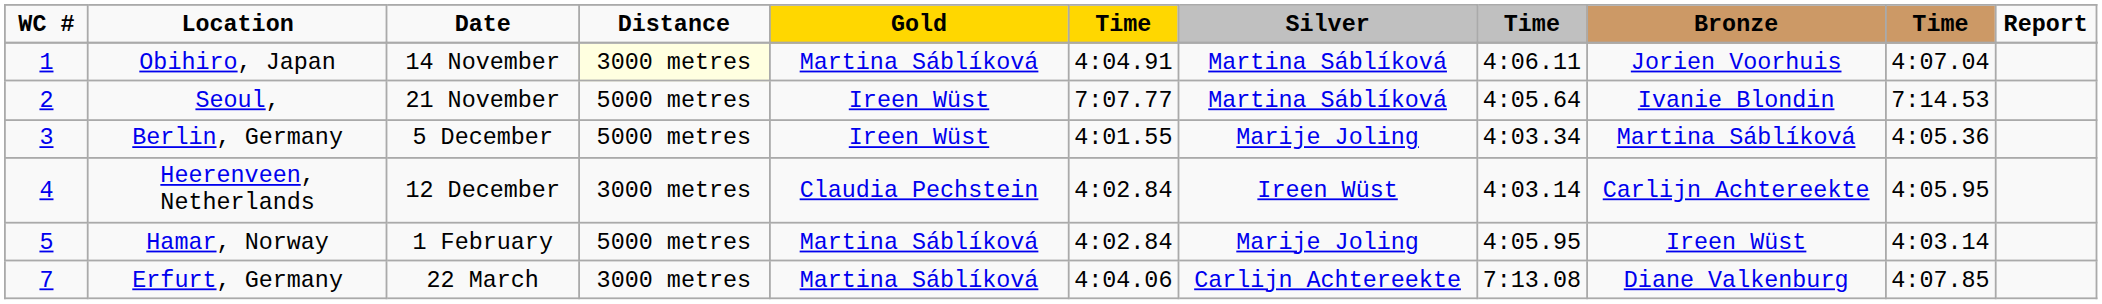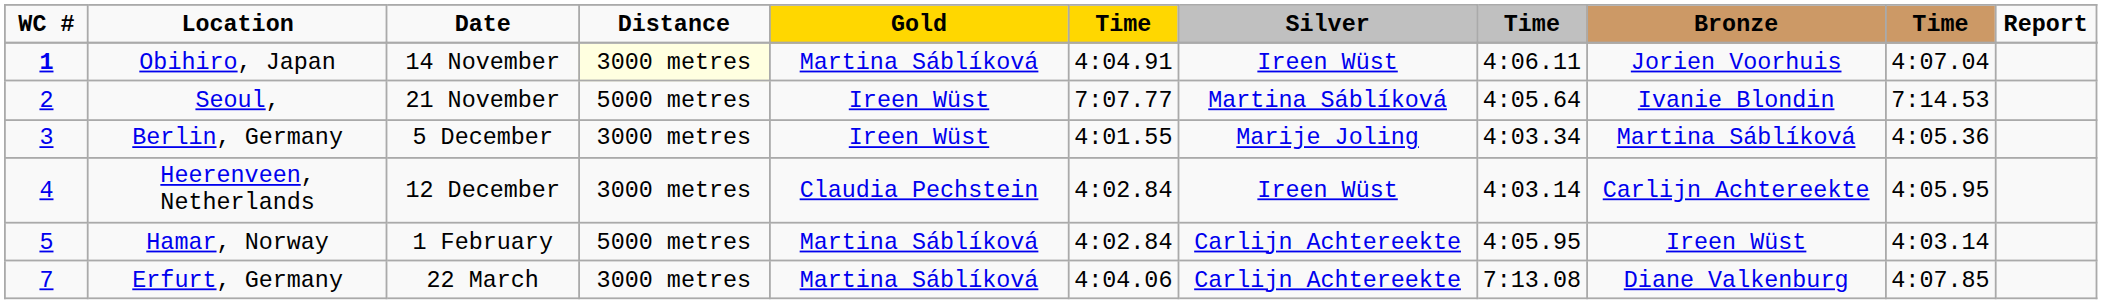 <table class="wikitable">
 <tr>
 <td width="40" align="center"><strong>WC #</strong></td>
 <td width="160" align="center"><strong>Location</strong></td>
 <td width="100" align="center"><strong>Date</strong></td>
 <td width="100" align="center"><strong>Distance</strong></td>
 <td width="160" bgcolor="gold" align="center"><strong>Gold</strong></td>
 <td width="50" bgcolor="gold" align="center"><strong>Time</strong></td>
 <td width="160" bgcolor="silver" align="center"><strong>Silver</strong></td>
 <td width="50" bgcolor="silver" align="center"><strong>Time</strong></td>
 <td width="160" bgcolor="#CC9966" align="center"><strong>Bronze</strong></td>
 <td width="50" bgcolor="#CC9966" align="center"><strong>Time</strong></td>
 <td width="50" align="center"><strong>Report</strong></td>
 </tr>
 <tr bgcolor="#cccccc">
 </tr>
 <tr>
-<td align="center"><a href='#'>1</a></td>
+<td align="center"><strong><a href='#'>1</a></strong></td>
 <td align="center"><a href='#'>Obihiro</a>, Japan</td>
 <td align="center">14 November</td>
 <td align="center" style="background: lightyellow;">3000 metres</td>
 <td align="center"><a href='#'>Martina Sáblíková</a><br><small></small></td>
 <td align="center">4:04.91</td>
-<td align="center"><a href='#'>Martina Sáblíková</a><br><small></small></td>
+<td align="center"><a href='#'>Ireen Wüst</a><br><small></small></td>
 <td align="center">4:06.11</td>
 <td align="center"><a href='#'>Jorien Voorhuis</a><br><small></small></td>
 <td align="center">4:07.04</td>
 <td align="center"></td>
 </tr>
 <tr>
 <td align="center"><a href='#'>2</a></td>
 <td align="center"><a href='#'>Seoul</a>, </td>
 <td align="center">21 November</td>
 <td align="center">5000 metres</td>
 <td align="center"><a href='#'>Ireen Wüst</a><br><small></small></td>
 <td align="center">7:07.77</td>
 <td align="center"><a href='#'>Martina Sáblíková</a><br><small></small></td>
 <td align="center">4:05.64</td>
 <td align="center"><a href='#'>Ivanie Blondin</a><br><small></small></td>
 <td align="center">7:14.53</td>
 <td align="center"></td>
 </tr>
 <tr>
 <td align="center"><a href='#'>3</a></td>
 <td align="center"><a href='#'>Berlin</a>, Germany</td>
 <td align="center">5 December</td>
-<td align="center">5000 metres</td>
+<td align="center">3000 metres</td>
 <td align="center"><a href='#'>Ireen Wüst</a><br><small></small></td>
 <td align="center">4:01.55</td>
 <td align="center"><a href='#'>Marije Joling</a><br><small></small></td>
 <td align="center">4:03.34</td>
 <td align="center"><a href='#'>Martina Sáblíková</a><br><small></small></td>
 <td align="center">4:05.36</td>
 <td align="center"></td>
 </tr>
 <tr>
 <td align="center"><a href='#'>4</a></td>
 <td align="center"><a href='#'>Heerenveen</a>, Netherlands</td>
 <td align="center">12 December</td>
 <td align="center">3000 metres</td>
 <td align="center"><a href='#'>Claudia Pechstein</a><br><small></small></td>
 <td align="center">4:02.84</td>
 <td align="center"><a href='#'>Ireen Wüst</a><br><small></small></td>
 <td align="center">4:03.14</td>
 <td align="center"><a href='#'>Carlijn Achtereekte</a><br><small></small></td>
 <td align="center">4:05.95</td>
 <td align="center"></td>
 </tr>
 <tr>
 <td align="center"><a href='#'>5</a></td>
 <td align="center"><a href='#'>Hamar</a>, Norway</td>
 <td align="center">1 February</td>
 <td align="center">5000 metres</td>
 <td align="center"><a href='#'>Martina Sáblíková</a><br><small></small></td>
 <td align="center">4:02.84</td>
-<td align="center"><a href='#'>Marije Joling</a><br><small></small></td>
+<td align="center"><a href='#'>Carlijn Achtereekte</a><br><small></small></td>
 <td align="center">4:05.95</td>
 <td align="center"><a href='#'>Ireen Wüst</a><br><small></small></td>
 <td align="center">4:03.14</td>
 <td align="center"></td>
 </tr>
 <tr>
 <td align="center"><a href='#'>7</a></td>
 <td align="center"><a href='#'>Erfurt</a>, Germany</td>
 <td align="center">22 March</td>
 <td align="center">3000 metres</td>
 <td align="center"><a href='#'>Martina Sáblíková</a><br><small></small></td>
 <td align="center">4:04.06</td>
 <td align="center"><a href='#'>Carlijn Achtereekte</a><br><small></small></td>
 <td align="center">7:13.08</td>
 <td align="center"><a href='#'>Diane Valkenburg</a><br><small></small></td>
 <td align="center">4:07.85</td>
 <td align="center"></td>
 </tr>
 </table>
